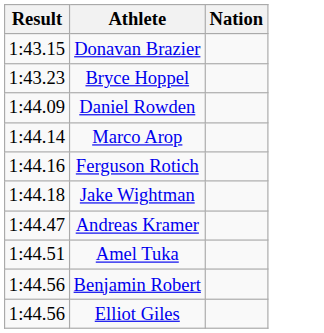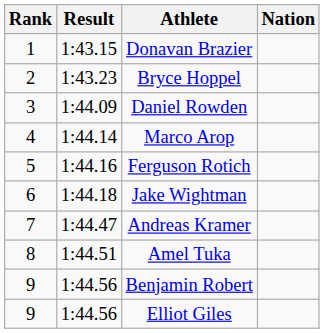 <table class="wikitable" style="text-align:center">
 <tr>
+<th>Rank</th>
 <th>Result</th>
 <th>Athlete</th>
 <th>Nation</th>
 </tr>
 <tr>
+<td>1</td>
 <td>1:43.15</td>
 <td><a href='#'>Donavan Brazier</a></td>
 <td align=left></td>
 </tr>
 <tr>
+<td>2</td>
 <td>1:43.23</td>
 <td><a href='#'>Bryce Hoppel</a></td>
 <td align=left></td>
 </tr>
 <tr>
+<td>3</td>
 <td>1:44.09</td>
 <td><a href='#'>Daniel Rowden</a></td>
 <td align=left></td>
 </tr>
 <tr>
+<td>4</td>
 <td>1:44.14</td>
 <td><a href='#'>Marco Arop</a></td>
 <td align=left></td>
 </tr>
 <tr>
+<td>5</td>
 <td>1:44.16</td>
 <td><a href='#'>Ferguson Rotich</a></td>
 <td align=left></td>
 </tr>
 <tr>
+<td>6</td>
 <td>1:44.18</td>
 <td><a href='#'>Jake Wightman</a></td>
 <td align=left></td>
 </tr>
 <tr>
+<td>7</td>
 <td>1:44.47</td>
 <td><a href='#'>Andreas Kramer</a></td>
 <td align=left></td>
 </tr>
 <tr>
+<td>8</td>
 <td>1:44.51</td>
 <td><a href='#'>Amel Tuka</a></td>
 <td align=left></td>
 </tr>
 <tr>
+<td>9</td>
 <td>1:44.56</td>
 <td><a href='#'>Benjamin Robert</a></td>
 <td align=left></td>
 </tr>
 <tr>
+<td>9</td>
 <td>1:44.56</td>
 <td><a href='#'>Elliot Giles</a></td>
 <td align=left></td>
 </tr>
 </table>
